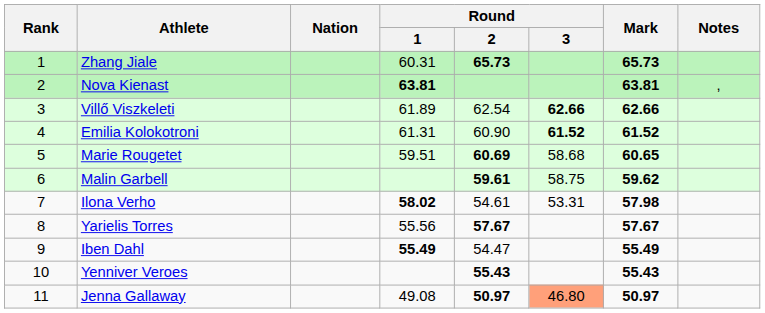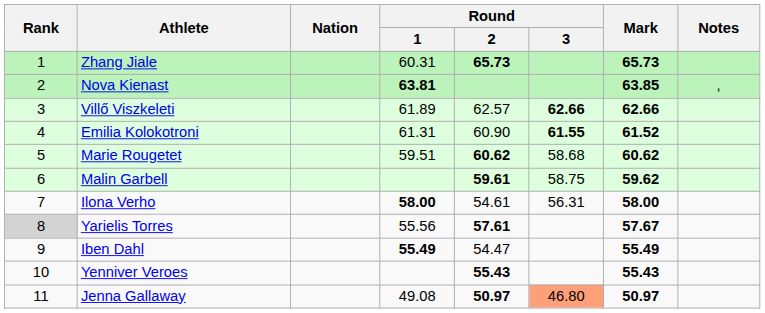 <table class="wikitable sortable" style="text-align:center;width: 65%;">
 <tr>
 <th rowspan=2>Rank</th>
 <th rowspan=2>Athlete</th>
 <th rowspan=2>Nation</th>
 <th colspan=3>Round</th>
 <th rowspan=2>Mark</th>
 <th rowspan=2>Notes</th>
 </tr>
 <tr>
 <th>1</th>
 <th>2</th>
 <th>3</th>
 </tr>
 <tr bgcolor=bbf3bb>
 <td>1</td>
 <td align=left><a href='#'>Zhang Jiale</a></td>
 <td align=left></td>
 <td>60.31</td>
 <td><strong>65.73</strong></td>
 <td></td>
 <td><strong>65.73</strong></td>
 <td></td>
 </tr>
 <tr bgcolor=bbf3bb>
 <td>2</td>
 <td align=left><a href='#'>Nova Kienast</a></td>
 <td align=left></td>
 <td><strong>63.81</strong></td>
 <td></td>
 <td></td>
-<td><strong>63.81</strong></td>
+<td><strong>63.85</strong></td>
 <td>, </td>
 </tr>
 <tr bgcolor=ddffdd>
 <td>3</td>
 <td align=left><a href='#'>Villő Viszkeleti</a></td>
 <td align=left></td>
 <td>61.89</td>
-<td>62.54</td>
+<td>62.57</td>
 <td><strong>62.66</strong></td>
 <td><strong>62.66</strong></td>
 <td></td>
 </tr>
 <tr bgcolor=ddffdd>
 <td>4</td>
 <td align=left><a href='#'>Emilia Kolokotroni</a></td>
 <td align=left></td>
 <td>61.31</td>
 <td>60.90</td>
-<td><strong>61.52</strong></td>
+<td><strong>61.55</strong></td>
 <td><strong>61.52</strong></td>
 <td></td>
 </tr>
 <tr bgcolor=ddffdd>
 <td>5</td>
 <td align=left><a href='#'>Marie Rougetet</a></td>
 <td align=left></td>
 <td>59.51</td>
-<td><strong>60.69</strong></td>
+<td><strong>60.62</strong></td>
 <td>58.68</td>
-<td><strong>60.65</strong></td>
+<td><strong>60.62</strong></td>
 <td></td>
 </tr>
 <tr bgcolor=ddffdd>
 <td>6</td>
 <td align=left><a href='#'>Malin Garbell</a></td>
 <td align=left></td>
 <td></td>
 <td><strong>59.61</strong></td>
 <td>58.75</td>
 <td><strong>59.62</strong></td>
 <td></td>
 </tr>
 <tr>
 <td>7</td>
 <td align=left><a href='#'>Ilona Verho</a></td>
 <td align=left></td>
-<td><strong>58.02</strong></td>
+<td><strong>58.00</strong></td>
 <td>54.61</td>
-<td>53.31</td>
-<td><strong>57.98</strong></td>
+<td>56.31</td>
+<td><strong>58.00</strong></td>
 <td></td>
 </tr>
 <tr>
-<td>8</td>
+<td style="background: lightgrey;">8</td>
 <td align=left><a href='#'>Yarielis Torres</a></td>
 <td align=left></td>
 <td>55.56</td>
-<td><strong>57.67</strong></td>
+<td><strong>57.61</strong></td>
 <td></td>
 <td><strong>57.67</strong></td>
 <td></td>
 </tr>
 <tr>
 <td>9</td>
 <td align=left><a href='#'>Iben Dahl</a></td>
 <td align=left></td>
 <td><strong>55.49</strong></td>
 <td>54.47</td>
 <td></td>
 <td><strong>55.49</strong></td>
 <td></td>
 </tr>
 <tr>
 <td>10</td>
 <td align=left><a href='#'>Yenniver Veroes</a></td>
 <td align=left></td>
 <td></td>
 <td><strong>55.43</strong></td>
 <td></td>
 <td><strong>55.43</strong></td>
 <td></td>
 </tr>
 <tr>
 <td>11</td>
 <td align=left><a href='#'>Jenna Gallaway</a></td>
 <td align=left></td>
 <td>49.08</td>
 <td><strong>50.97</strong></td>
 <td style="background: lightsalmon;">46.80</td>
 <td><strong>50.97</strong></td>
 <td></td>
 </tr>
 </table>
